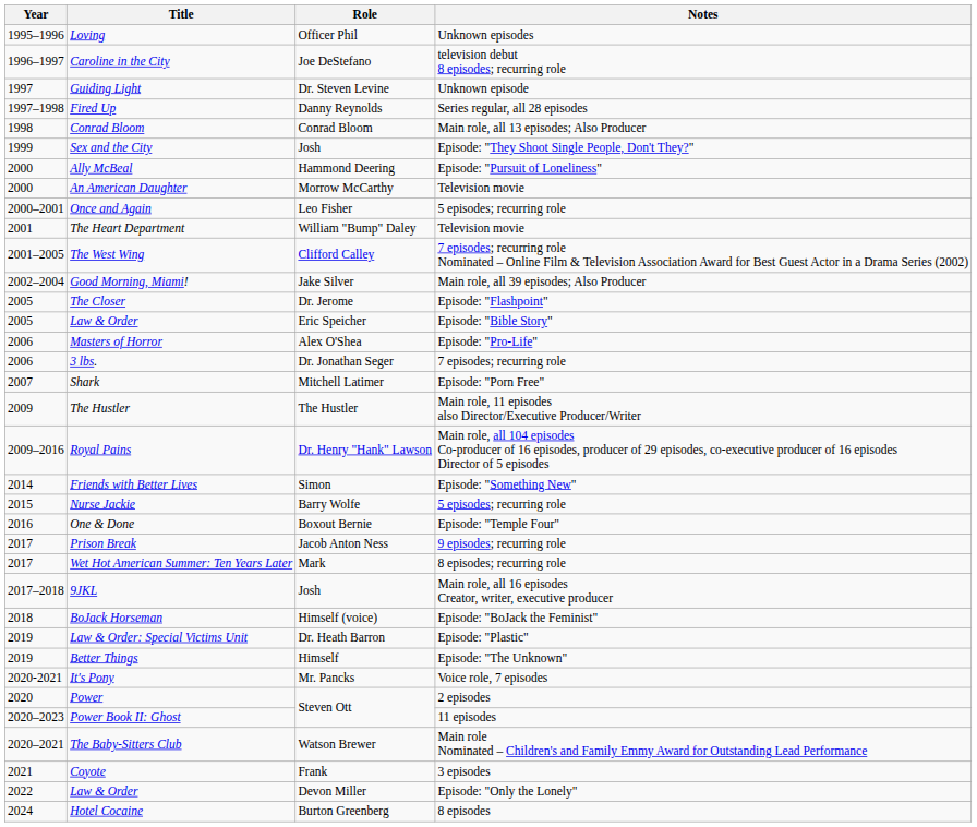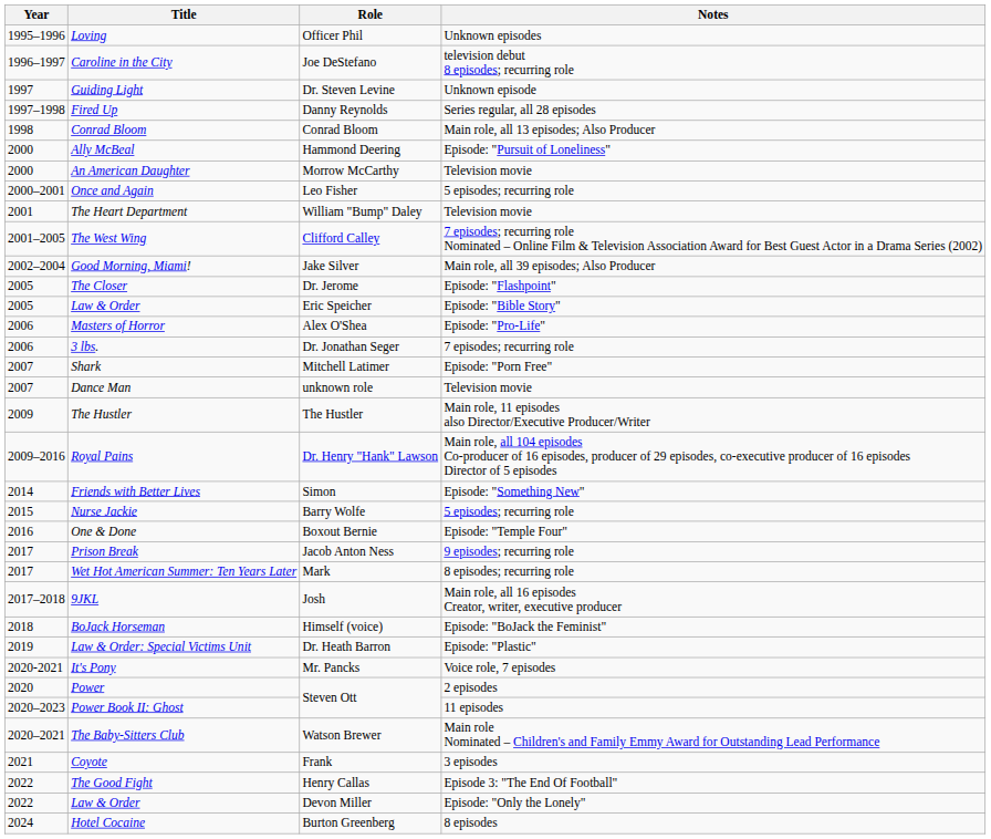 <table class="wikitable">
 <tr>
 <th>Year</th>
 <th>Title</th>
 <th>Role</th>
 <th>Notes</th>
 </tr>
 <tr>
 <td>1995–1996</td>
 <td><em><a href='#'>Loving</a></em></td>
 <td>Officer Phil</td>
 <td>Unknown episodes</td>
 </tr>
 <tr>
 <td>1996–1997</td>
 <td><em><a href='#'>Caroline in the City</a></em></td>
 <td>Joe DeStefano</td>
 <td>television debut<br><a href='#'>8 episodes</a>; recurring role</td>
 </tr>
 <tr>
 <td>1997</td>
 <td><em><a href='#'>Guiding Light</a></em></td>
 <td>Dr. Steven Levine</td>
 <td>Unknown episode</td>
 </tr>
 <tr>
 <td>1997–1998</td>
 <td><em><a href='#'>Fired Up</a></em></td>
 <td>Danny Reynolds</td>
 <td>Series regular, all 28 episodes</td>
 </tr>
 <tr>
 <td>1998</td>
 <td><em><a href='#'>Conrad Bloom</a></em></td>
 <td>Conrad Bloom</td>
 <td>Main role, all 13 episodes; Also Producer</td>
-</tr>
-<tr>
-<td>1999</td>
-<td><em><a href='#'>Sex and the City</a></em></td>
-<td>Josh</td>
-<td>Episode: "<a href='#'>They Shoot Single People, Don't They?</a>"</td>
 </tr>
 <tr>
 <td>2000</td>
 <td><em><a href='#'>Ally McBeal</a></em></td>
 <td>Hammond Deering</td>
 <td>Episode: "<a href='#'>Pursuit of Loneliness</a>"</td>
 </tr>
 <tr>
 <td>2000</td>
 <td><em><a href='#'>An American Daughter</a></em></td>
 <td>Morrow McCarthy</td>
 <td>Television movie</td>
 </tr>
 <tr>
 <td>2000–2001</td>
 <td><em><a href='#'>Once and Again</a></em></td>
 <td>Leo Fisher</td>
 <td>5 episodes; recurring role</td>
 </tr>
 <tr>
 <td>2001</td>
 <td><em>The Heart Department</em></td>
 <td>William "Bump" Daley</td>
 <td>Television movie</td>
 </tr>
 <tr>
 <td>2001–2005</td>
 <td><em><a href='#'>The West Wing</a></em></td>
 <td><a href='#'>Clifford Calley</a></td>
 <td><a href='#'>7 episodes</a>; recurring role<br>Nominated – Online Film & Television Association Award for Best Guest Actor in a Drama Series (2002)</td>
 </tr>
 <tr>
 <td>2002–2004</td>
 <td><em><a href='#'>Good Morning, Miami</a>!</em></td>
 <td>Jake Silver</td>
 <td>Main role, all 39 episodes; Also Producer</td>
 </tr>
 <tr>
 <td>2005</td>
 <td><em><a href='#'>The Closer</a></em></td>
 <td>Dr. Jerome</td>
 <td>Episode: "<a href='#'>Flashpoint</a>"</td>
 </tr>
 <tr>
 <td>2005</td>
 <td><em><a href='#'>Law & Order</a></em></td>
 <td>Eric Speicher</td>
 <td>Episode: "<a href='#'>Bible Story</a>"</td>
 </tr>
 <tr>
 <td>2006</td>
 <td><em><a href='#'>Masters of Horror</a></em></td>
 <td>Alex O'Shea</td>
 <td>Episode: "<a href='#'>Pro-Life</a>"</td>
 </tr>
 <tr>
 <td>2006</td>
 <td><em><a href='#'>3 lbs</a>.</em></td>
 <td>Dr. Jonathan Seger</td>
 <td>7 episodes; recurring role</td>
 </tr>
 <tr>
 <td>2007</td>
 <td><em>Shark</em></td>
 <td>Mitchell Latimer</td>
 <td>Episode: "Porn Free"</td>
 </tr>
 <tr>
+<td>2007</td>
+<td><em>Dance Man</em></td>
+<td>unknown role</td>
+<td>Television movie</td>
+</tr>
+<tr>
 <td>2009</td>
 <td><em>The Hustler</em></td>
 <td>The Hustler</td>
 <td>Main role, 11 episodes<br>also Director/Executive Producer/Writer</td>
 </tr>
 <tr>
 <td>2009–2016</td>
 <td><em><a href='#'>Royal Pains</a></em></td>
 <td><a href='#'>Dr. Henry "Hank" Lawson</a></td>
 <td>Main role, <a href='#'>all 104 episodes</a><br>Co-producer of 16 episodes, producer of 29 episodes, co-executive producer of 16 episodes<br>Director of 5 episodes</td>
 </tr>
 <tr>
 <td>2014</td>
 <td><em><a href='#'>Friends with Better Lives</a></em></td>
 <td>Simon</td>
 <td>Episode: "<a href='#'>Something New</a>"</td>
 </tr>
 <tr>
 <td>2015</td>
 <td><em><a href='#'>Nurse Jackie</a></em></td>
 <td>Barry Wolfe</td>
 <td><a href='#'>5 episodes</a>; recurring role</td>
 </tr>
 <tr>
 <td>2016</td>
 <td><em>One & Done</em></td>
 <td>Boxout Bernie</td>
 <td>Episode: "Temple Four"</td>
 </tr>
 <tr>
 <td>2017</td>
 <td><em><a href='#'>Prison Break</a></em></td>
 <td>Jacob Anton Ness</td>
 <td><a href='#'>9 episodes</a>; recurring role</td>
 </tr>
 <tr>
 <td>2017</td>
 <td><em><a href='#'>Wet Hot American Summer: Ten Years Later</a></em></td>
 <td>Mark</td>
 <td>8 episodes; recurring role</td>
 </tr>
 <tr>
 <td>2017–2018</td>
 <td><em><a href='#'>9JKL</a></em></td>
 <td>Josh</td>
 <td>Main role, all 16 episodes<br>Creator, writer, executive producer</td>
 </tr>
 <tr>
 <td>2018</td>
 <td><em><a href='#'>BoJack Horseman</a></em></td>
 <td>Himself (voice)</td>
 <td>Episode: "BoJack the Feminist"</td>
 </tr>
 <tr>
 <td>2019</td>
 <td><em><a href='#'>Law & Order: Special Victims Unit</a></em></td>
 <td>Dr. Heath Barron</td>
 <td>Episode: "Plastic"</td>
 </tr>
 <tr>
-<td>2019</td>
-<td><em><a href='#'>Better Things</a></em></td>
-<td>Himself</td>
-<td>Episode: "The Unknown"</td>
-</tr>
-<tr>
 <td>2020-2021</td>
 <td><em><a href='#'>It's Pony</a></em></td>
 <td>Mr. Pancks</td>
 <td>Voice role, 7 episodes</td>
 </tr>
 <tr>
 <td>2020</td>
 <td><em><a href='#'>Power</a></em></td>
 <td rowspan="2">Steven Ott</td>
 <td>2 episodes</td>
 </tr>
 <tr>
 <td>2020–2023</td>
 <td><em><a href='#'>Power Book II: Ghost</a></em></td>
 <td>11 episodes</td>
 </tr>
 <tr>
 <td>2020–2021</td>
 <td><em><a href='#'>The Baby-Sitters Club</a></em></td>
 <td>Watson Brewer</td>
 <td>Main role <br> Nominated – <a href='#'>Children's and Family Emmy Award for Outstanding Lead Performance</a></td>
 </tr>
 <tr>
 <td>2021</td>
 <td><em><a href='#'>Coyote</a></em></td>
 <td>Frank</td>
 <td>3 episodes</td>
 </tr>
 <tr>
 <td>2022</td>
+<td><em><a href='#'>The Good Fight</a></em></td>
+<td>Henry Callas</td>
+<td>Episode 3: "The End Of Football"</td>
+</tr>
+<tr>
+<td>2022</td>
 <td><em><a href='#'>Law & Order</a></em></td>
 <td>Devon Miller</td>
 <td>Episode: "Only the Lonely"</td>
 </tr>
 <tr>
 <td>2024</td>
 <td><em><a href='#'>Hotel Cocaine</a></em></td>
 <td>Burton Greenberg</td>
 <td>8 episodes</td>
 </tr>
 </table>
